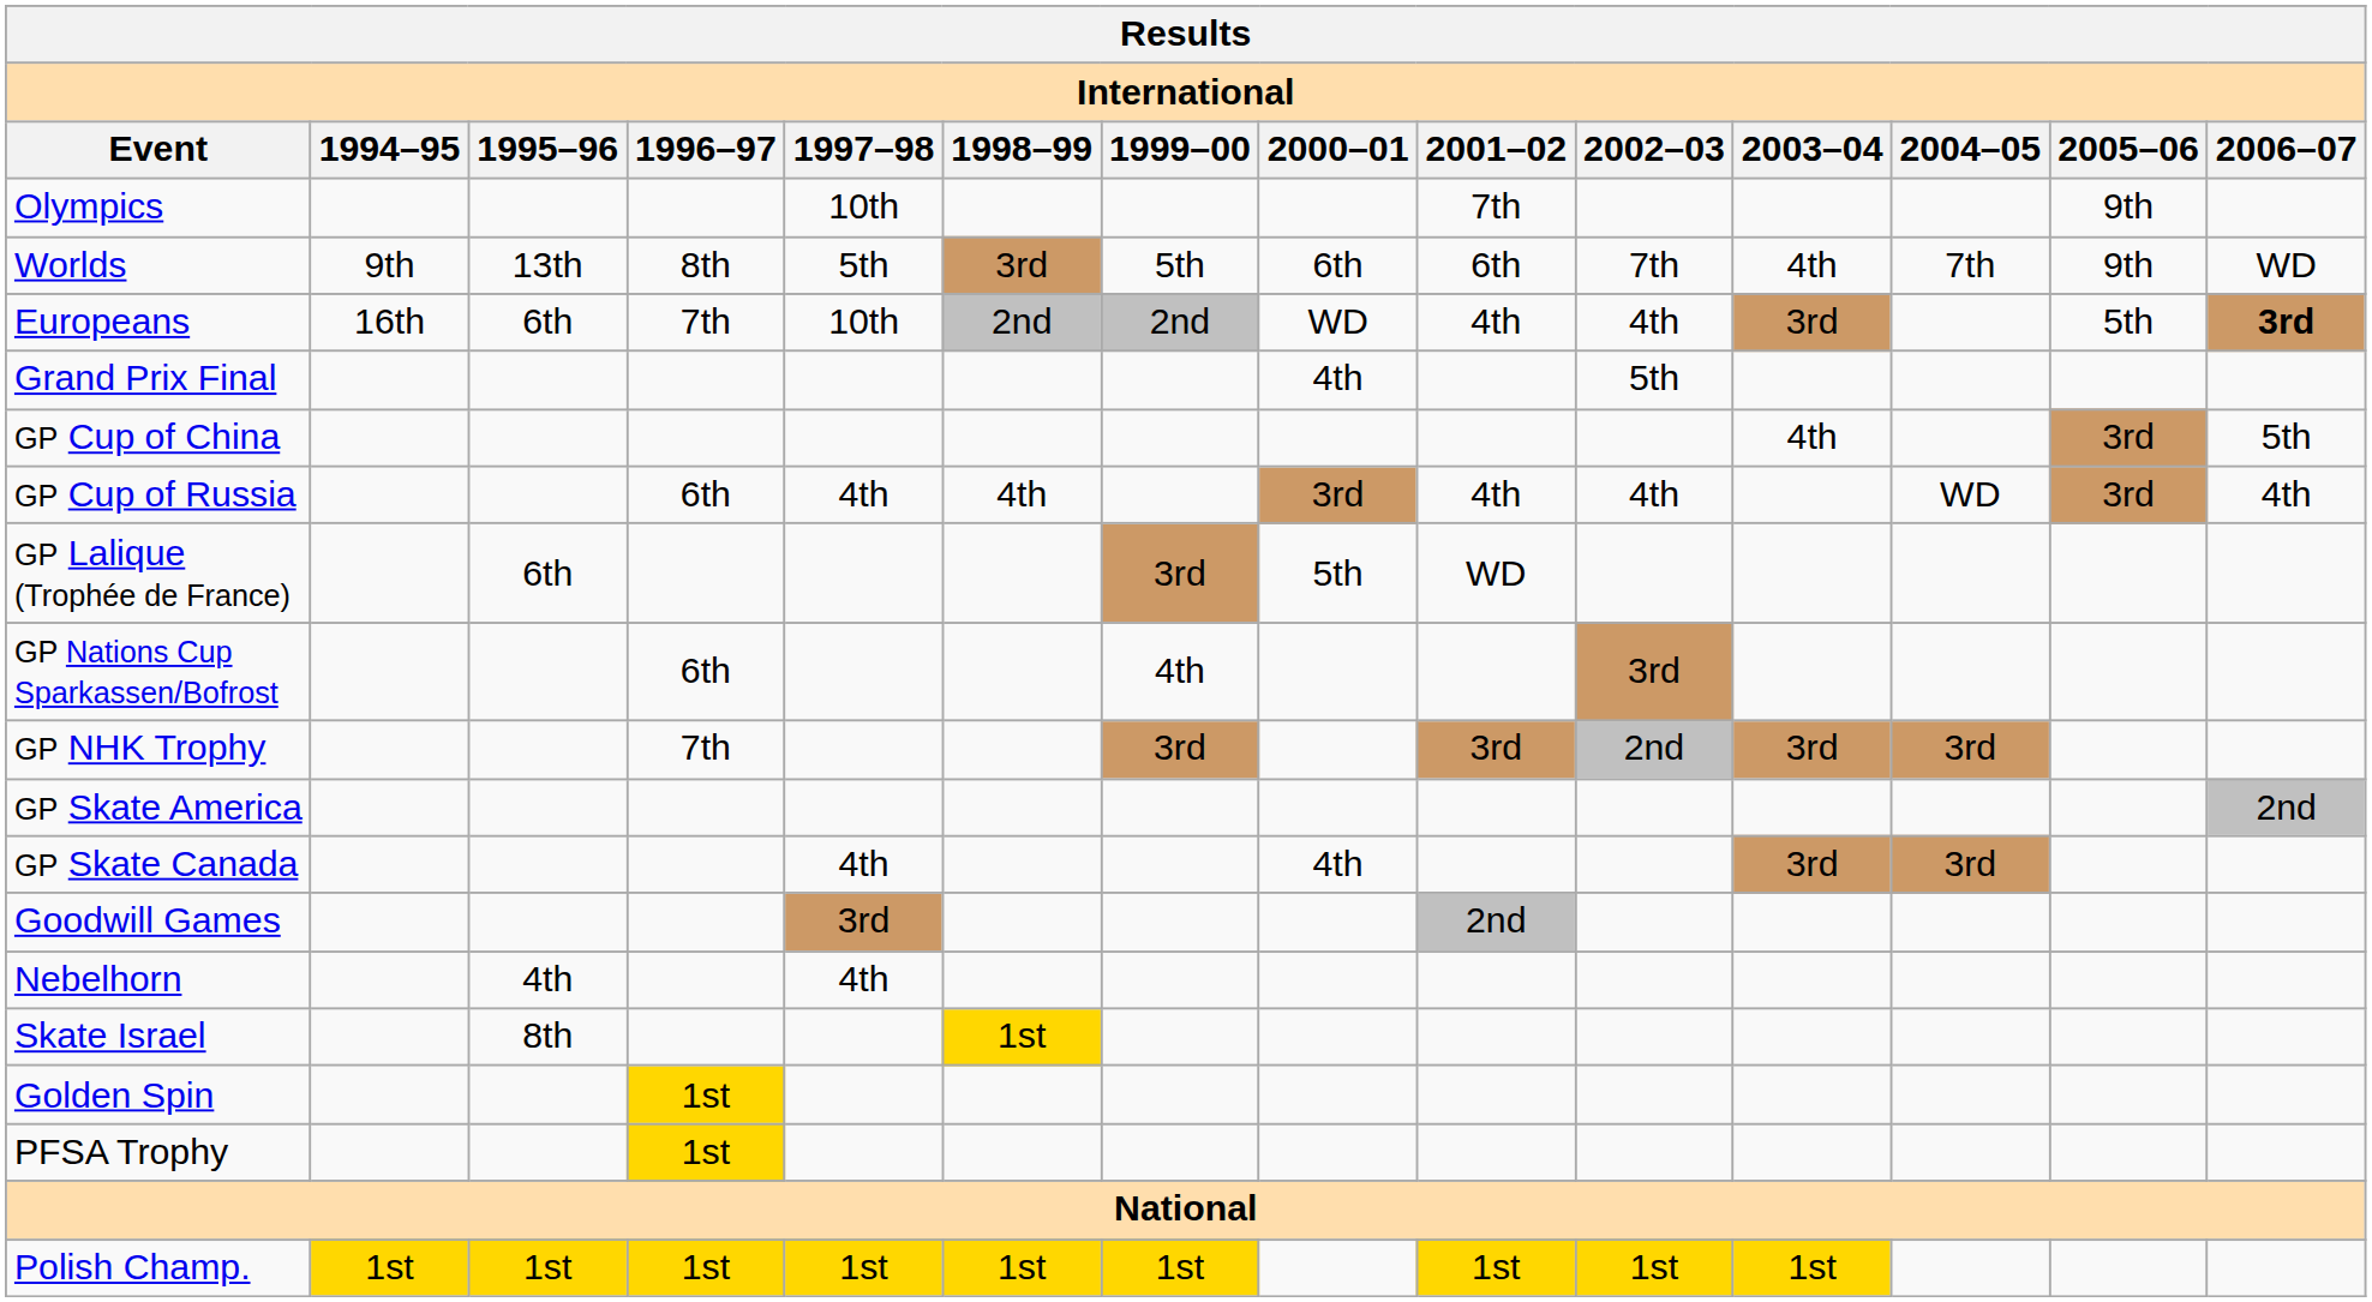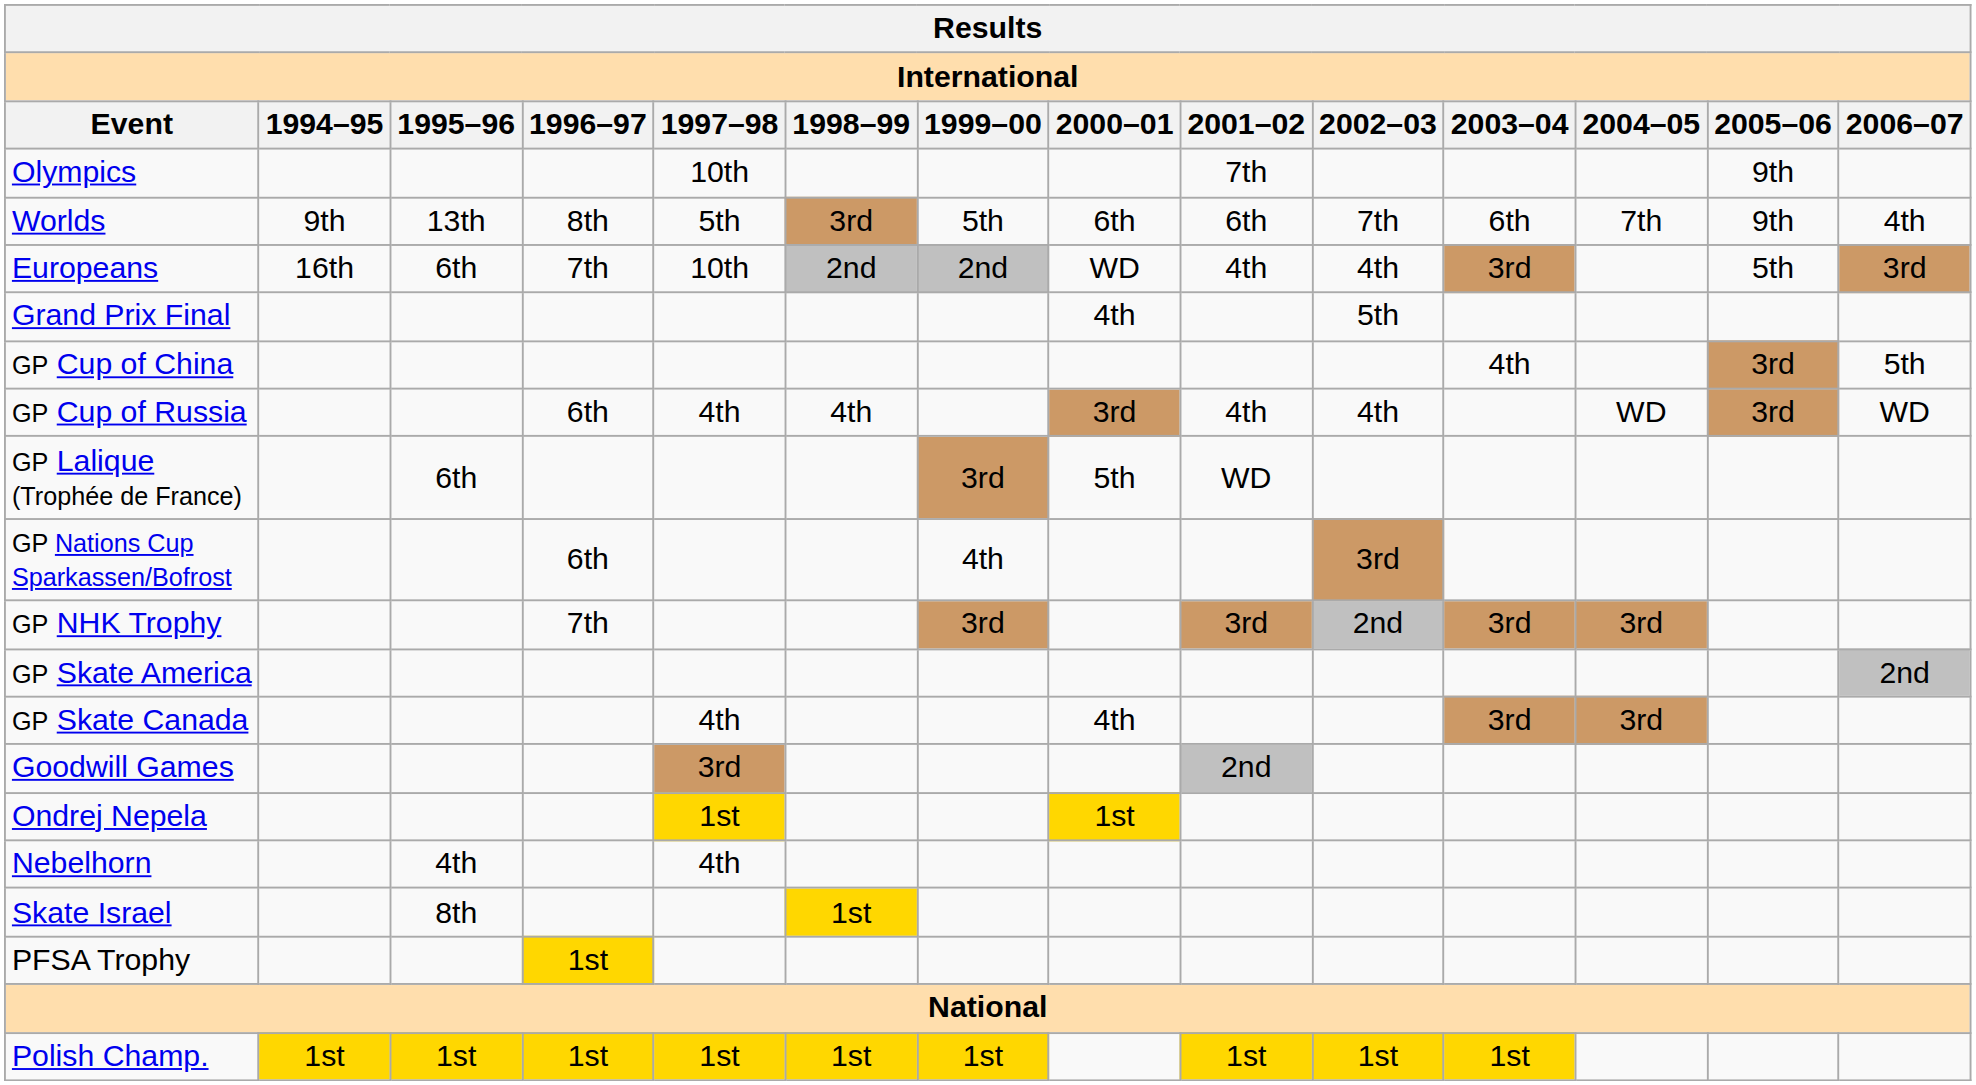 <table class="wikitable" style="text-align:center">
 <tr>
 <th colspan=14 align=center><strong>Results</strong></th>
 </tr>
 <tr>
 <th style="background-color: #ffdead; " colspan=14 align=center><strong>International</strong></th>
 </tr>
 <tr>
 <th>Event</th>
 <th>1994–95</th>
 <th>1995–96</th>
 <th>1996–97</th>
 <th>1997–98</th>
 <th>1998–99</th>
 <th>1999–00</th>
 <th>2000–01</th>
 <th>2001–02</th>
 <th>2002–03</th>
 <th>2003–04</th>
 <th>2004–05</th>
 <th>2005–06</th>
 <th>2006–07</th>
 </tr>
 <tr>
 <td align=left><a href='#'>Olympics</a></td>
 <td></td>
 <td></td>
 <td></td>
 <td>10th</td>
 <td></td>
 <td></td>
 <td></td>
 <td>7th</td>
 <td></td>
 <td></td>
 <td></td>
 <td>9th</td>
 <td></td>
 </tr>
 <tr>
 <td align=left><a href='#'>Worlds</a></td>
 <td>9th</td>
 <td>13th</td>
 <td>8th</td>
 <td>5th</td>
 <td bgcolor=cc9966>3rd</td>
 <td>5th</td>
 <td>6th</td>
 <td>6th</td>
 <td>7th</td>
-<td>4th</td>
+<td>6th</td>
 <td>7th</td>
 <td>9th</td>
-<td>WD</td>
+<td>4th</td>
 </tr>
 <tr>
 <td align=left><a href='#'>Europeans</a></td>
 <td>16th</td>
 <td>6th</td>
 <td>7th</td>
 <td>10th</td>
 <td bgcolor=silver>2nd</td>
 <td bgcolor=silver>2nd</td>
 <td>WD</td>
 <td>4th</td>
 <td>4th</td>
 <td bgcolor=cc9966>3rd</td>
 <td></td>
 <td>5th</td>
-<td bgcolor=cc9966><strong>3rd</strong></td>
+<td bgcolor=cc9966>3rd</td>
 </tr>
 <tr>
 <td align=left><a href='#'>Grand Prix Final</a></td>
 <td></td>
 <td></td>
 <td></td>
 <td></td>
 <td></td>
 <td></td>
 <td>4th</td>
 <td></td>
 <td>5th</td>
 <td></td>
 <td></td>
 <td></td>
 <td></td>
 </tr>
 <tr>
 <td align=left><small>GP</small> <a href='#'>Cup of China</a></td>
 <td></td>
 <td></td>
 <td></td>
 <td></td>
 <td></td>
 <td></td>
 <td></td>
 <td></td>
 <td></td>
 <td>4th</td>
 <td></td>
 <td bgcolor=cc9966>3rd</td>
 <td>5th</td>
 </tr>
 <tr>
 <td align=left><small>GP</small> <a href='#'>Cup of Russia</a></td>
 <td></td>
 <td></td>
 <td>6th</td>
 <td>4th</td>
 <td>4th</td>
 <td></td>
 <td bgcolor=cc9966>3rd</td>
 <td>4th</td>
 <td>4th</td>
 <td></td>
 <td>WD</td>
 <td bgcolor=cc9966>3rd</td>
-<td>4th</td>
+<td>WD</td>
 </tr>
 <tr>
 <td align=left><small>GP</small> <a href='#'>Lalique</a> <br><small>(Trophée de France)</small></td>
 <td></td>
 <td>6th</td>
 <td></td>
 <td></td>
 <td></td>
 <td bgcolor=cc9966>3rd</td>
 <td>5th</td>
 <td>WD</td>
 <td></td>
 <td></td>
 <td></td>
 <td></td>
 <td></td>
 </tr>
 <tr>
 <td align=left><small>GP <a href='#'>Nations Cup <br> Sparkassen/Bofrost</a> </small></td>
 <td></td>
 <td></td>
 <td>6th</td>
 <td></td>
 <td></td>
 <td>4th</td>
 <td></td>
 <td></td>
 <td bgcolor=cc9966>3rd</td>
 <td></td>
 <td></td>
 <td></td>
 <td></td>
 </tr>
 <tr>
 <td align=left><small>GP</small> <a href='#'>NHK Trophy</a></td>
 <td></td>
 <td></td>
 <td>7th</td>
 <td></td>
 <td></td>
 <td bgcolor=cc9966>3rd</td>
 <td></td>
 <td bgcolor=cc9966>3rd</td>
 <td bgcolor=silver>2nd</td>
 <td bgcolor=cc9966>3rd</td>
 <td bgcolor=cc9966>3rd</td>
 <td></td>
 <td></td>
 </tr>
 <tr>
 <td align=left><small>GP</small> <a href='#'>Skate America</a></td>
 <td></td>
 <td></td>
 <td></td>
 <td></td>
 <td></td>
 <td></td>
 <td></td>
 <td></td>
 <td></td>
 <td></td>
 <td></td>
 <td></td>
 <td bgcolor=silver>2nd</td>
 </tr>
 <tr>
 <td align=left><small>GP</small> <a href='#'>Skate Canada</a></td>
 <td></td>
 <td></td>
 <td></td>
 <td>4th</td>
 <td></td>
 <td></td>
 <td>4th</td>
 <td></td>
 <td></td>
 <td bgcolor=cc9966>3rd</td>
 <td bgcolor=cc9966>3rd</td>
 <td></td>
 <td></td>
 </tr>
 <tr>
 <td align=left><a href='#'>Goodwill Games</a></td>
 <td></td>
 <td></td>
 <td></td>
 <td bgcolor=cc9966>3rd</td>
 <td></td>
 <td></td>
 <td></td>
 <td bgcolor=silver>2nd</td>
 <td></td>
 <td></td>
 <td></td>
 <td></td>
 <td></td>
 </tr>
 <tr>
+<td align=left><a href='#'>Ondrej Nepela</a></td>
+<td></td>
+<td></td>
+<td></td>
+<td bgcolor=gold>1st</td>
+<td></td>
+<td></td>
+<td bgcolor=gold>1st</td>
+<td></td>
+<td></td>
+<td></td>
+<td></td>
+<td></td>
+<td></td>
+</tr>
+<tr>
 <td align=left><a href='#'>Nebelhorn</a></td>
 <td></td>
 <td>4th</td>
 <td></td>
 <td>4th</td>
 <td></td>
 <td></td>
 <td></td>
 <td></td>
 <td></td>
 <td></td>
 <td></td>
 <td></td>
 <td></td>
 </tr>
 <tr>
 <td align=left><a href='#'>Skate Israel</a></td>
 <td></td>
 <td>8th</td>
 <td></td>
 <td></td>
 <td bgcolor=gold>1st</td>
-<td></td>
-<td></td>
-<td></td>
-<td></td>
-<td></td>
-<td></td>
-<td></td>
-<td></td>
-</tr>
-<tr>
-<td align=left><a href='#'>Golden Spin</a></td>
-<td></td>
-<td></td>
-<td bgcolor=gold>1st</td>
-<td></td>
-<td></td>
 <td></td>
 <td></td>
 <td></td>
 <td></td>
 <td></td>
 <td></td>
 <td></td>
 <td></td>
 </tr>
 <tr>
 <td align=left>PFSA Trophy</td>
 <td></td>
 <td></td>
 <td bgcolor=gold>1st</td>
 <td></td>
 <td></td>
 <td></td>
 <td></td>
 <td></td>
 <td></td>
 <td></td>
 <td></td>
 <td></td>
 <td></td>
 </tr>
 <tr>
 <th style="background-color: #ffdead; " colspan=14 align=center><strong>National</strong></th>
 </tr>
 <tr>
 <td align=left><a href='#'>Polish Champ.</a></td>
 <td bgcolor=gold>1st</td>
 <td bgcolor=gold>1st</td>
 <td bgcolor=gold>1st</td>
 <td bgcolor=gold>1st</td>
 <td bgcolor=gold>1st</td>
 <td bgcolor=gold>1st</td>
 <td></td>
 <td bgcolor=gold>1st</td>
 <td bgcolor=gold>1st</td>
 <td bgcolor=gold>1st</td>
 <td></td>
 <td></td>
 <td></td>
 </tr>
 </table>
